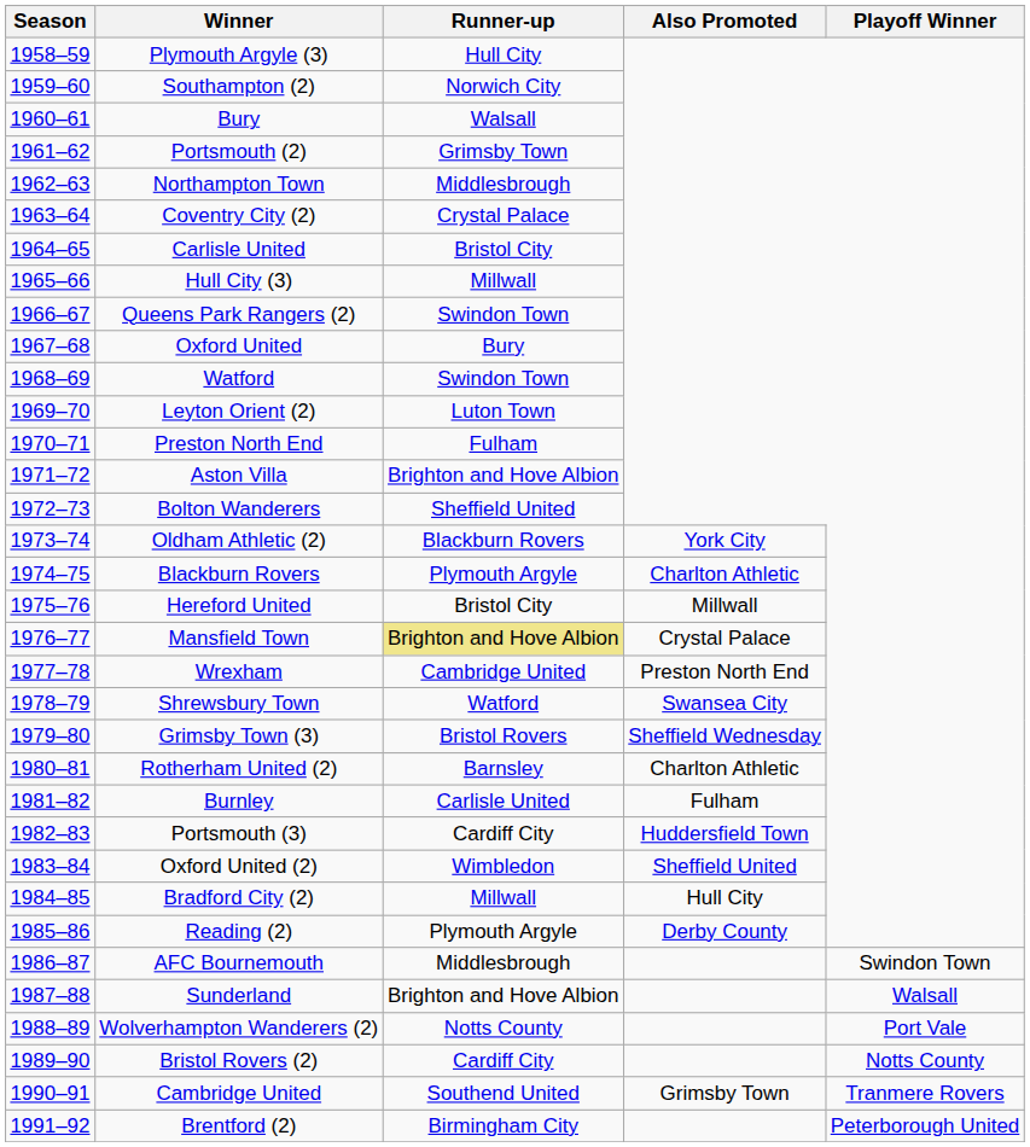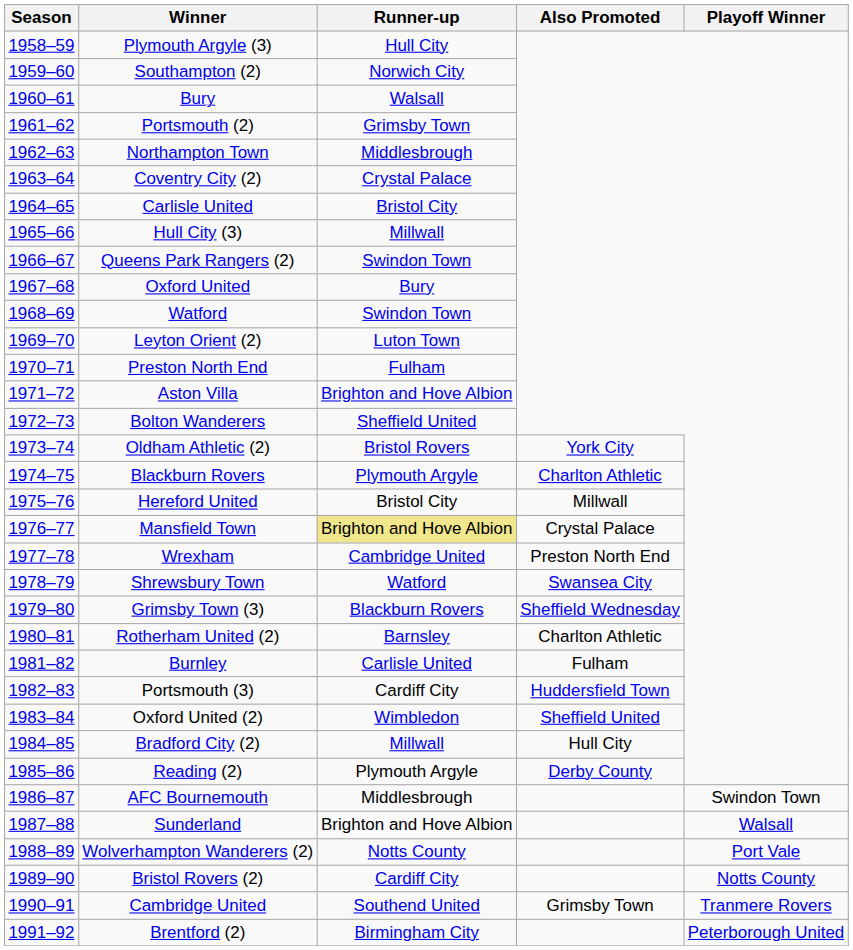 <table class="wikitable" style="text-align:center;">
 <tr>
 <th>Season</th>
 <th>Winner</th>
 <th>Runner-up</th>
 <th>Also Promoted</th>
 <th>Playoff Winner</th>
 </tr>
 <tr>
 <td><a href='#'>1958–59</a></td>
 <td><a href='#'>Plymouth Argyle</a> (3)</td>
 <td><a href='#'>Hull City</a></td>
 </tr>
 <tr>
 <td><a href='#'>1959–60</a></td>
 <td><a href='#'>Southampton</a> (2)</td>
 <td><a href='#'>Norwich City</a></td>
 </tr>
 <tr>
 <td><a href='#'>1960–61</a></td>
 <td><a href='#'>Bury</a></td>
 <td><a href='#'>Walsall</a></td>
 </tr>
 <tr>
 <td><a href='#'>1961–62</a></td>
 <td><a href='#'>Portsmouth</a> (2)</td>
 <td><a href='#'>Grimsby Town</a></td>
 </tr>
 <tr>
 <td><a href='#'>1962–63</a></td>
 <td><a href='#'>Northampton Town</a></td>
 <td><a href='#'>Middlesbrough</a></td>
 </tr>
 <tr>
 <td><a href='#'>1963–64</a></td>
 <td><a href='#'>Coventry City</a> (2)</td>
 <td><a href='#'>Crystal Palace</a></td>
 </tr>
 <tr>
 <td><a href='#'>1964–65</a></td>
 <td><a href='#'>Carlisle United</a></td>
 <td><a href='#'>Bristol City</a></td>
 </tr>
 <tr>
 <td><a href='#'>1965–66</a></td>
 <td><a href='#'>Hull City</a> (3)</td>
 <td><a href='#'>Millwall</a></td>
 </tr>
 <tr>
 <td><a href='#'>1966–67</a></td>
 <td><a href='#'>Queens Park Rangers</a> (2)</td>
 <td><a href='#'>Swindon Town</a></td>
 </tr>
 <tr>
 <td><a href='#'>1967–68</a></td>
 <td><a href='#'>Oxford United</a></td>
 <td><a href='#'>Bury</a></td>
 </tr>
 <tr>
 <td><a href='#'>1968–69</a></td>
 <td><a href='#'>Watford</a></td>
 <td><a href='#'>Swindon Town</a></td>
 </tr>
 <tr>
 <td><a href='#'>1969–70</a></td>
 <td><a href='#'>Leyton Orient</a> (2)</td>
 <td><a href='#'>Luton Town</a></td>
 </tr>
 <tr>
 <td><a href='#'>1970–71</a></td>
 <td><a href='#'>Preston North End</a></td>
 <td><a href='#'>Fulham</a></td>
 </tr>
 <tr>
 <td><a href='#'>1971–72</a></td>
 <td><a href='#'>Aston Villa</a></td>
 <td><a href='#'>Brighton and Hove Albion</a></td>
 </tr>
 <tr>
 <td><a href='#'>1972–73</a></td>
 <td><a href='#'>Bolton Wanderers</a></td>
 <td><a href='#'>Sheffield United</a></td>
 </tr>
 <tr>
 <td><a href='#'>1973–74</a></td>
 <td><a href='#'>Oldham Athletic</a> (2)</td>
-<td><a href='#'>Blackburn Rovers</a></td>
+<td><a href='#'>Bristol Rovers</a></td>
 <td><a href='#'>York City</a></td>
 </tr>
 <tr>
 <td><a href='#'>1974–75</a></td>
 <td><a href='#'>Blackburn Rovers</a></td>
 <td><a href='#'>Plymouth Argyle</a></td>
 <td><a href='#'>Charlton Athletic</a></td>
 </tr>
 <tr>
 <td><a href='#'>1975–76</a></td>
 <td><a href='#'>Hereford United</a></td>
 <td>Bristol City</td>
 <td>Millwall</td>
 </tr>
 <tr>
 <td><a href='#'>1976–77</a></td>
 <td><a href='#'>Mansfield Town</a></td>
 <td style="background: khaki;">Brighton and Hove Albion</td>
 <td>Crystal Palace</td>
 </tr>
 <tr>
 <td><a href='#'>1977–78</a></td>
 <td><a href='#'>Wrexham</a></td>
 <td><a href='#'>Cambridge United</a></td>
 <td>Preston North End</td>
 </tr>
 <tr>
 <td><a href='#'>1978–79</a></td>
 <td><a href='#'>Shrewsbury Town</a></td>
 <td><a href='#'>Watford</a></td>
 <td><a href='#'>Swansea City</a></td>
 </tr>
 <tr>
 <td><a href='#'>1979–80</a></td>
 <td><a href='#'>Grimsby Town</a> (3)</td>
-<td><a href='#'>Bristol Rovers</a></td>
+<td><a href='#'>Blackburn Rovers</a></td>
 <td><a href='#'>Sheffield Wednesday</a></td>
 </tr>
 <tr>
 <td><a href='#'>1980–81</a></td>
 <td><a href='#'>Rotherham United</a> (2)</td>
 <td><a href='#'>Barnsley</a></td>
 <td>Charlton Athletic</td>
 </tr>
 <tr>
 <td><a href='#'>1981–82</a></td>
 <td><a href='#'>Burnley</a></td>
 <td><a href='#'>Carlisle United</a></td>
 <td>Fulham</td>
 </tr>
 <tr>
 <td><a href='#'>1982–83</a></td>
 <td>Portsmouth (3)</td>
 <td>Cardiff City</td>
 <td><a href='#'>Huddersfield Town</a></td>
 </tr>
 <tr>
 <td><a href='#'>1983–84</a></td>
 <td>Oxford United (2)</td>
 <td><a href='#'>Wimbledon</a></td>
 <td><a href='#'>Sheffield United</a></td>
 </tr>
 <tr>
 <td><a href='#'>1984–85</a></td>
 <td><a href='#'>Bradford City</a> (2)</td>
 <td><a href='#'>Millwall</a></td>
 <td>Hull City</td>
 </tr>
 <tr>
 <td><a href='#'>1985–86</a></td>
 <td><a href='#'>Reading</a> (2)</td>
 <td>Plymouth Argyle</td>
 <td><a href='#'>Derby County</a></td>
 </tr>
 <tr>
 <td><a href='#'>1986–87</a></td>
 <td><a href='#'>AFC Bournemouth</a></td>
 <td>Middlesbrough</td>
 <td></td>
 <td>Swindon Town</td>
 </tr>
 <tr>
 <td><a href='#'>1987–88</a></td>
 <td><a href='#'>Sunderland</a></td>
 <td>Brighton and Hove Albion</td>
 <td></td>
 <td><a href='#'>Walsall</a></td>
 </tr>
 <tr>
 <td><a href='#'>1988–89</a></td>
 <td><a href='#'>Wolverhampton Wanderers</a> (2)</td>
 <td><a href='#'>Notts County</a></td>
 <td></td>
 <td><a href='#'>Port Vale</a></td>
 </tr>
 <tr>
 <td><a href='#'>1989–90</a></td>
 <td><a href='#'>Bristol Rovers</a> (2)</td>
 <td><a href='#'>Cardiff City</a></td>
 <td></td>
 <td><a href='#'>Notts County</a></td>
 </tr>
 <tr>
 <td><a href='#'>1990–91</a></td>
 <td><a href='#'>Cambridge United</a></td>
 <td><a href='#'>Southend United</a></td>
 <td>Grimsby Town</td>
 <td><a href='#'>Tranmere Rovers</a></td>
 </tr>
 <tr>
 <td><a href='#'>1991–92</a></td>
 <td><a href='#'>Brentford</a> (2)</td>
 <td><a href='#'>Birmingham City</a></td>
 <td></td>
 <td><a href='#'>Peterborough United</a></td>
 </tr>
 </table>
